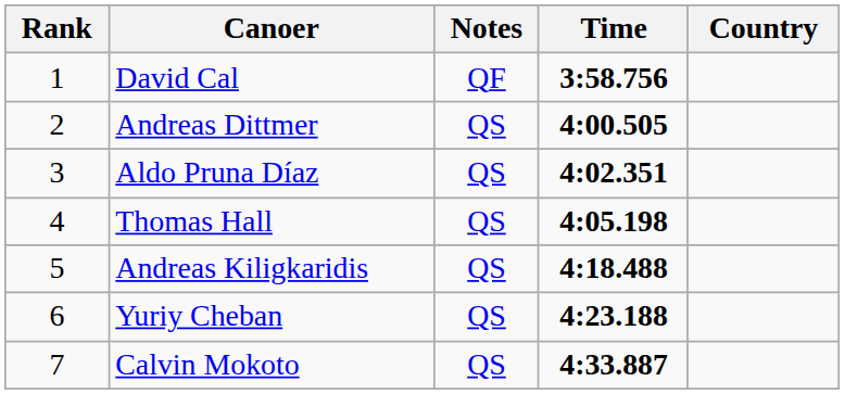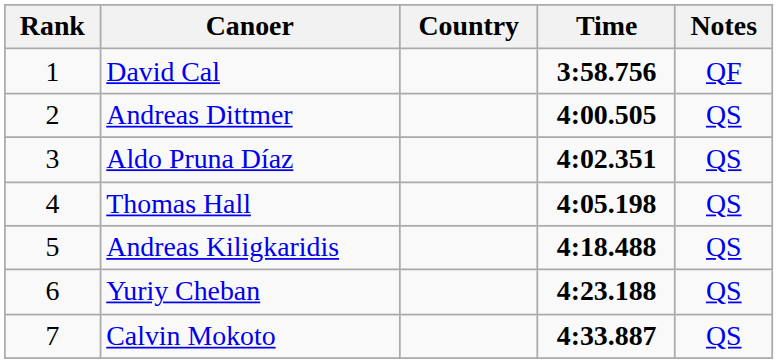 <table class="wikitable sortable" width=50% style="text-align:center">
 <tr>
 <th>Rank</th>
 <th>Canoer</th>
+<th>Country</th>
+<th>Time</th>
 <th>Notes</th>
-<th>Time</th>
-<th>Country</th>
 </tr>
 <tr>
 <td>1</td>
 <td align=left><a href='#'>David Cal</a></td>
+<td align=left></td>
+<td><strong>3:58.756</strong></td>
 <td><a href='#'>QF</a></td>
-<td><strong>3:58.756</strong></td>
-<td align=left></td>
 </tr>
 <tr>
 <td>2</td>
 <td align=left><a href='#'>Andreas Dittmer</a></td>
+<td align=left></td>
+<td><strong>4:00.505 </strong></td>
 <td><a href='#'>QS</a></td>
-<td><strong>4:00.505 </strong></td>
-<td align=left></td>
 </tr>
 <tr>
 <td>3</td>
 <td align=left><a href='#'>Aldo Pruna Díaz</a></td>
+<td align=left></td>
+<td><strong>4:02.351</strong></td>
 <td><a href='#'>QS</a></td>
-<td><strong>4:02.351</strong></td>
-<td align=left></td>
 </tr>
 <tr>
 <td>4</td>
 <td align=left><a href='#'>Thomas Hall</a></td>
+<td align=left></td>
+<td><strong>4:05.198</strong></td>
 <td><a href='#'>QS</a></td>
-<td><strong>4:05.198</strong></td>
-<td align=left></td>
 </tr>
 <tr>
 <td>5</td>
 <td align=left><a href='#'>Andreas Kiligkaridis</a></td>
+<td align=left></td>
+<td><strong>4:18.488</strong></td>
 <td><a href='#'>QS</a></td>
-<td><strong>4:18.488</strong></td>
-<td align=left></td>
 </tr>
 <tr>
 <td>6</td>
 <td align=left><a href='#'>Yuriy Cheban</a></td>
+<td align=left></td>
+<td><strong>4:23.188</strong></td>
 <td><a href='#'>QS</a></td>
-<td><strong>4:23.188</strong></td>
-<td align=left></td>
 </tr>
 <tr>
 <td>7</td>
 <td align=left><a href='#'>Calvin Mokoto</a></td>
+<td align=left></td>
+<td><strong>4:33.887</strong></td>
 <td><a href='#'>QS</a></td>
-<td><strong>4:33.887</strong></td>
-<td align=left></td>
 </tr>
 </table>
